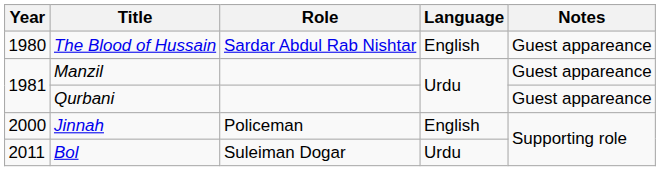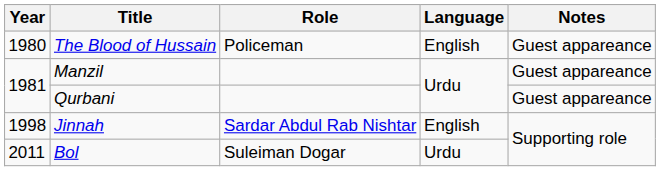 <table class="wikitable">
 <tr>
 <th>Year</th>
 <th>Title</th>
 <th>Role</th>
 <th>Language</th>
 <th>Notes</th>
 </tr>
 <tr>
 <td>1980</td>
 <td><a href='#'><em>The Blood of Hussain</em></a></td>
-<td><a href='#'>Sardar Abdul Rab Nishtar</a></td>
+<td>Policeman</td>
 <td>English</td>
 <td>Guest appareance</td>
 </tr>
 <tr>
 <td rowspan="2">1981</td>
 <td><em>Manzil</em></td>
 <td></td>
 <td rowspan="2">Urdu</td>
 <td>Guest appareance</td>
 </tr>
 <tr>
 <td><em>Qurbani</em></td>
 <td></td>
 <td>Guest appareance</td>
 </tr>
 <tr>
-<td>2000</td>
+<td>1998</td>
 <td><a href='#'><em>Jinnah</em></a></td>
-<td>Policeman</td>
+<td><a href='#'>Sardar Abdul Rab Nishtar</a></td>
 <td>English</td>
 <td rowspan="2">Supporting role</td>
 </tr>
 <tr>
 <td>2011</td>
 <td><a href='#'><em>Bol</em></a></td>
 <td>Suleiman Dogar</td>
 <td>Urdu</td>
 </tr>
 </table>
